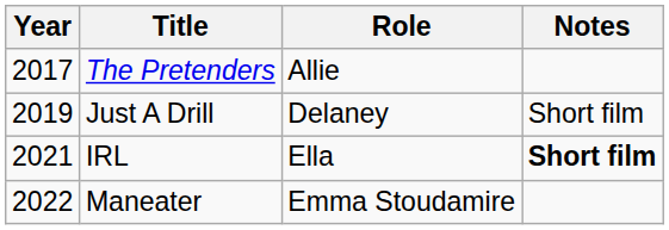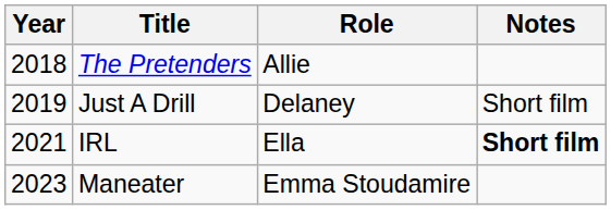 <table class="wikitable sortable">
 <tr>
 <th>Year</th>
 <th>Title</th>
 <th>Role</th>
 <th class="unsortable">Notes</th>
 </tr>
 <tr>
-<td>2017</td>
+<td>2018</td>
 <td><em><a href='#'>The Pretenders</a></em></td>
 <td>Allie</td>
 <td></td>
 </tr>
 <tr>
 <td>2019</td>
 <td>Just A Drill</td>
 <td>Delaney</td>
 <td>Short film</td>
 </tr>
 <tr>
 <td>2021</td>
 <td>IRL</td>
 <td>Ella</td>
 <td><strong>Short film</strong></td>
 </tr>
 <tr>
-<td>2022</td>
+<td>2023</td>
 <td>Maneater</td>
 <td>Emma Stoudamire</td>
 </tr>
 </table>
